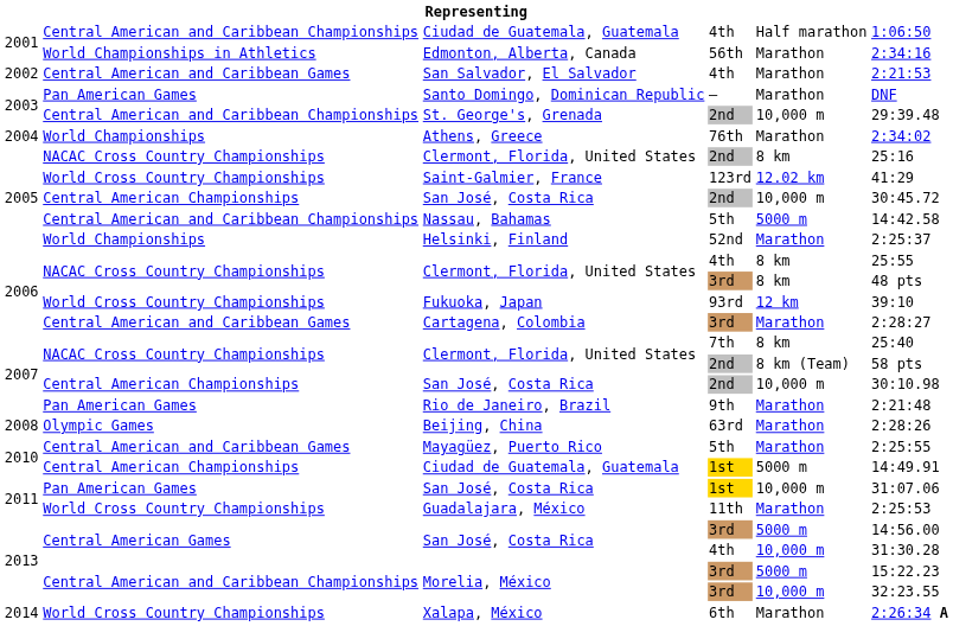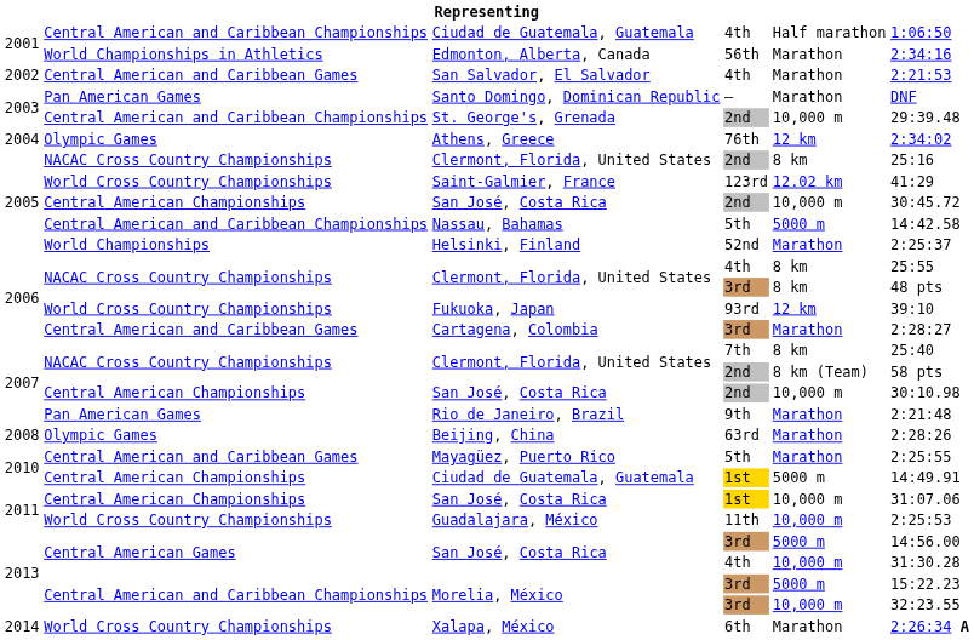 <table>
 <tr>
 <th colspan="6">Representing </th>
 </tr>
 <tr>
 <td rowspan=2>2001</td>
 <td><a href='#'>Central American and Caribbean Championships</a></td>
 <td><a href='#'>Ciudad de Guatemala</a>, <a href='#'>Guatemala</a></td>
 <td>4th</td>
 <td>Half marathon</td>
 <td><a href='#'>1:06:50</a></td>
 </tr>
 <tr>
 <td><a href='#'>World Championships in Athletics</a></td>
 <td><a href='#'>Edmonton, Alberta</a>, Canada</td>
 <td>56th</td>
 <td>Marathon</td>
 <td><a href='#'>2:34:16</a></td>
 </tr>
 <tr>
 <td>2002</td>
 <td><a href='#'>Central American and Caribbean Games</a></td>
 <td><a href='#'>San Salvador</a>, <a href='#'>El Salvador</a></td>
 <td>4th</td>
 <td>Marathon</td>
 <td><a href='#'>2:21:53</a></td>
 </tr>
 <tr>
 <td rowspan=2>2003</td>
 <td><a href='#'>Pan American Games</a></td>
 <td><a href='#'>Santo Domingo</a>, <a href='#'>Dominican Republic</a></td>
 <td>—</td>
 <td>Marathon</td>
 <td><a href='#'>DNF</a></td>
 </tr>
 <tr>
 <td><a href='#'>Central American and Caribbean Championships</a></td>
 <td><a href='#'>St. George's</a>, <a href='#'>Grenada</a></td>
 <td bgcolor=silver>2nd</td>
 <td>10,000 m</td>
 <td>29:39.48</td>
 </tr>
 <tr>
 <td>2004</td>
-<td><a href='#'>World Championships</a></td>
+<td><a href='#'>Olympic Games</a></td>
 <td><a href='#'>Athens</a>, <a href='#'>Greece</a></td>
 <td>76th</td>
-<td>Marathon</td>
+<td><a href='#'>12 km</a></td>
 <td><a href='#'>2:34:02</a></td>
 </tr>
 <tr>
 <td rowspan=5>2005</td>
 <td><a href='#'>NACAC Cross Country Championships</a></td>
 <td><a href='#'>Clermont, Florida</a>, United States</td>
 <td bgcolor=silver>2nd</td>
 <td>8 km</td>
 <td>25:16</td>
 </tr>
 <tr>
 <td><a href='#'>World Cross Country Championships</a></td>
 <td><a href='#'>Saint-Galmier</a>, <a href='#'>France</a></td>
 <td>123rd</td>
 <td><a href='#'>12.02 km</a></td>
 <td>41:29</td>
 </tr>
 <tr>
 <td><a href='#'>Central American Championships</a></td>
 <td><a href='#'>San José</a>, <a href='#'>Costa Rica</a></td>
 <td bgcolor=silver>2nd</td>
 <td>10,000 m</td>
 <td>30:45.72</td>
 </tr>
 <tr>
 <td><a href='#'>Central American and Caribbean Championships</a></td>
 <td><a href='#'>Nassau</a>, <a href='#'>Bahamas</a></td>
 <td>5th</td>
 <td><a href='#'>5000 m</a></td>
 <td>14:42.58</td>
 </tr>
 <tr>
 <td><a href='#'>World Championships</a></td>
 <td><a href='#'>Helsinki</a>, <a href='#'>Finland</a></td>
 <td>52nd</td>
 <td><a href='#'>Marathon</a></td>
 <td>2:25:37</td>
 </tr>
 <tr>
 <td rowspan=4>2006</td>
 <td rowspan=2><a href='#'>NACAC Cross Country Championships</a></td>
 <td rowspan=2><a href='#'>Clermont, Florida</a>, United States</td>
 <td>4th</td>
 <td>8 km</td>
 <td>25:55</td>
 </tr>
 <tr>
 <td bgcolor="cc9966">3rd</td>
 <td>8 km</td>
 <td>48 pts</td>
 </tr>
 <tr>
 <td><a href='#'>World Cross Country Championships</a></td>
 <td><a href='#'>Fukuoka</a>, <a href='#'>Japan</a></td>
 <td>93rd</td>
 <td><a href='#'>12 km</a></td>
 <td>39:10</td>
 </tr>
 <tr>
 <td><a href='#'>Central American and Caribbean Games</a></td>
 <td><a href='#'>Cartagena</a>, <a href='#'>Colombia</a></td>
 <td bgcolor="cc9966">3rd</td>
 <td><a href='#'>Marathon</a></td>
 <td>2:28:27</td>
 </tr>
 <tr>
 <td rowspan=4>2007</td>
 <td rowspan=2><a href='#'>NACAC Cross Country Championships</a></td>
 <td rowspan=2><a href='#'>Clermont, Florida</a>, United States</td>
 <td>7th</td>
 <td>8 km</td>
 <td>25:40</td>
 </tr>
 <tr>
 <td bgcolor=silver>2nd</td>
 <td>8 km (Team)</td>
 <td>58 pts</td>
 </tr>
 <tr>
 <td><a href='#'>Central American Championships</a></td>
 <td><a href='#'>San José</a>, <a href='#'>Costa Rica</a></td>
 <td bgcolor=silver>2nd</td>
 <td>10,000 m</td>
 <td>30:10.98</td>
 </tr>
 <tr>
 <td><a href='#'>Pan American Games</a></td>
 <td><a href='#'>Rio de Janeiro</a>, <a href='#'>Brazil</a></td>
 <td>9th</td>
 <td><a href='#'>Marathon</a></td>
 <td>2:21:48</td>
 </tr>
 <tr>
 <td>2008</td>
 <td><a href='#'>Olympic Games</a></td>
 <td><a href='#'>Beijing</a>, <a href='#'>China</a></td>
 <td>63rd</td>
 <td><a href='#'>Marathon</a></td>
 <td>2:28:26</td>
 </tr>
 <tr>
 <td rowspan=2>2010</td>
 <td><a href='#'>Central American and Caribbean Games</a></td>
 <td><a href='#'>Mayagüez</a>, <a href='#'>Puerto Rico</a></td>
 <td>5th</td>
 <td><a href='#'>Marathon</a></td>
 <td>2:25:55</td>
 </tr>
 <tr>
 <td><a href='#'>Central American Championships</a></td>
 <td><a href='#'>Ciudad de Guatemala</a>, <a href='#'>Guatemala</a></td>
 <td bgcolor=gold>1st</td>
 <td>5000 m</td>
 <td>14:49.91</td>
 </tr>
 <tr>
 <td rowspan=2>2011</td>
-<td><a href='#'>Pan American Games</a></td>
+<td><a href='#'>Central American Championships</a></td>
 <td><a href='#'>San José</a>, <a href='#'>Costa Rica</a></td>
 <td bgcolor=gold>1st</td>
 <td>10,000 m</td>
 <td>31:07.06</td>
 </tr>
 <tr>
 <td><a href='#'>World Cross Country Championships</a></td>
 <td><a href='#'>Guadalajara</a>, <a href='#'>México</a></td>
 <td>11th</td>
-<td><a href='#'>Marathon</a></td>
+<td><a href='#'>10,000 m</a></td>
 <td>2:25:53</td>
 </tr>
 <tr>
 <td rowspan=4>2013</td>
 <td rowspan=2><a href='#'>Central American Games</a></td>
 <td rowspan=2><a href='#'>San José</a>, <a href='#'>Costa Rica</a></td>
 <td bgcolor="cc9966">3rd</td>
 <td><a href='#'>5000 m</a></td>
 <td>14:56.00</td>
 </tr>
 <tr>
 <td>4th</td>
 <td><a href='#'>10,000 m</a></td>
 <td>31:30.28</td>
 </tr>
 <tr>
 <td rowspan=2><a href='#'>Central American and Caribbean Championships</a></td>
 <td rowspan=2><a href='#'>Morelia</a>, <a href='#'>México</a></td>
 <td bgcolor="cc9966">3rd</td>
 <td><a href='#'>5000 m</a></td>
 <td>15:22.23</td>
 </tr>
 <tr>
 <td bgcolor="cc9966">3rd</td>
 <td><a href='#'>10,000 m</a></td>
 <td>32:23.55</td>
 </tr>
 <tr>
 <td>2014</td>
 <td><a href='#'>World Cross Country Championships</a></td>
 <td><a href='#'>Xalapa</a>, <a href='#'>México</a></td>
 <td>6th</td>
 <td>Marathon</td>
 <td><a href='#'>2:26:34</a> <strong>A</strong></td>
 </tr>
 </table>
